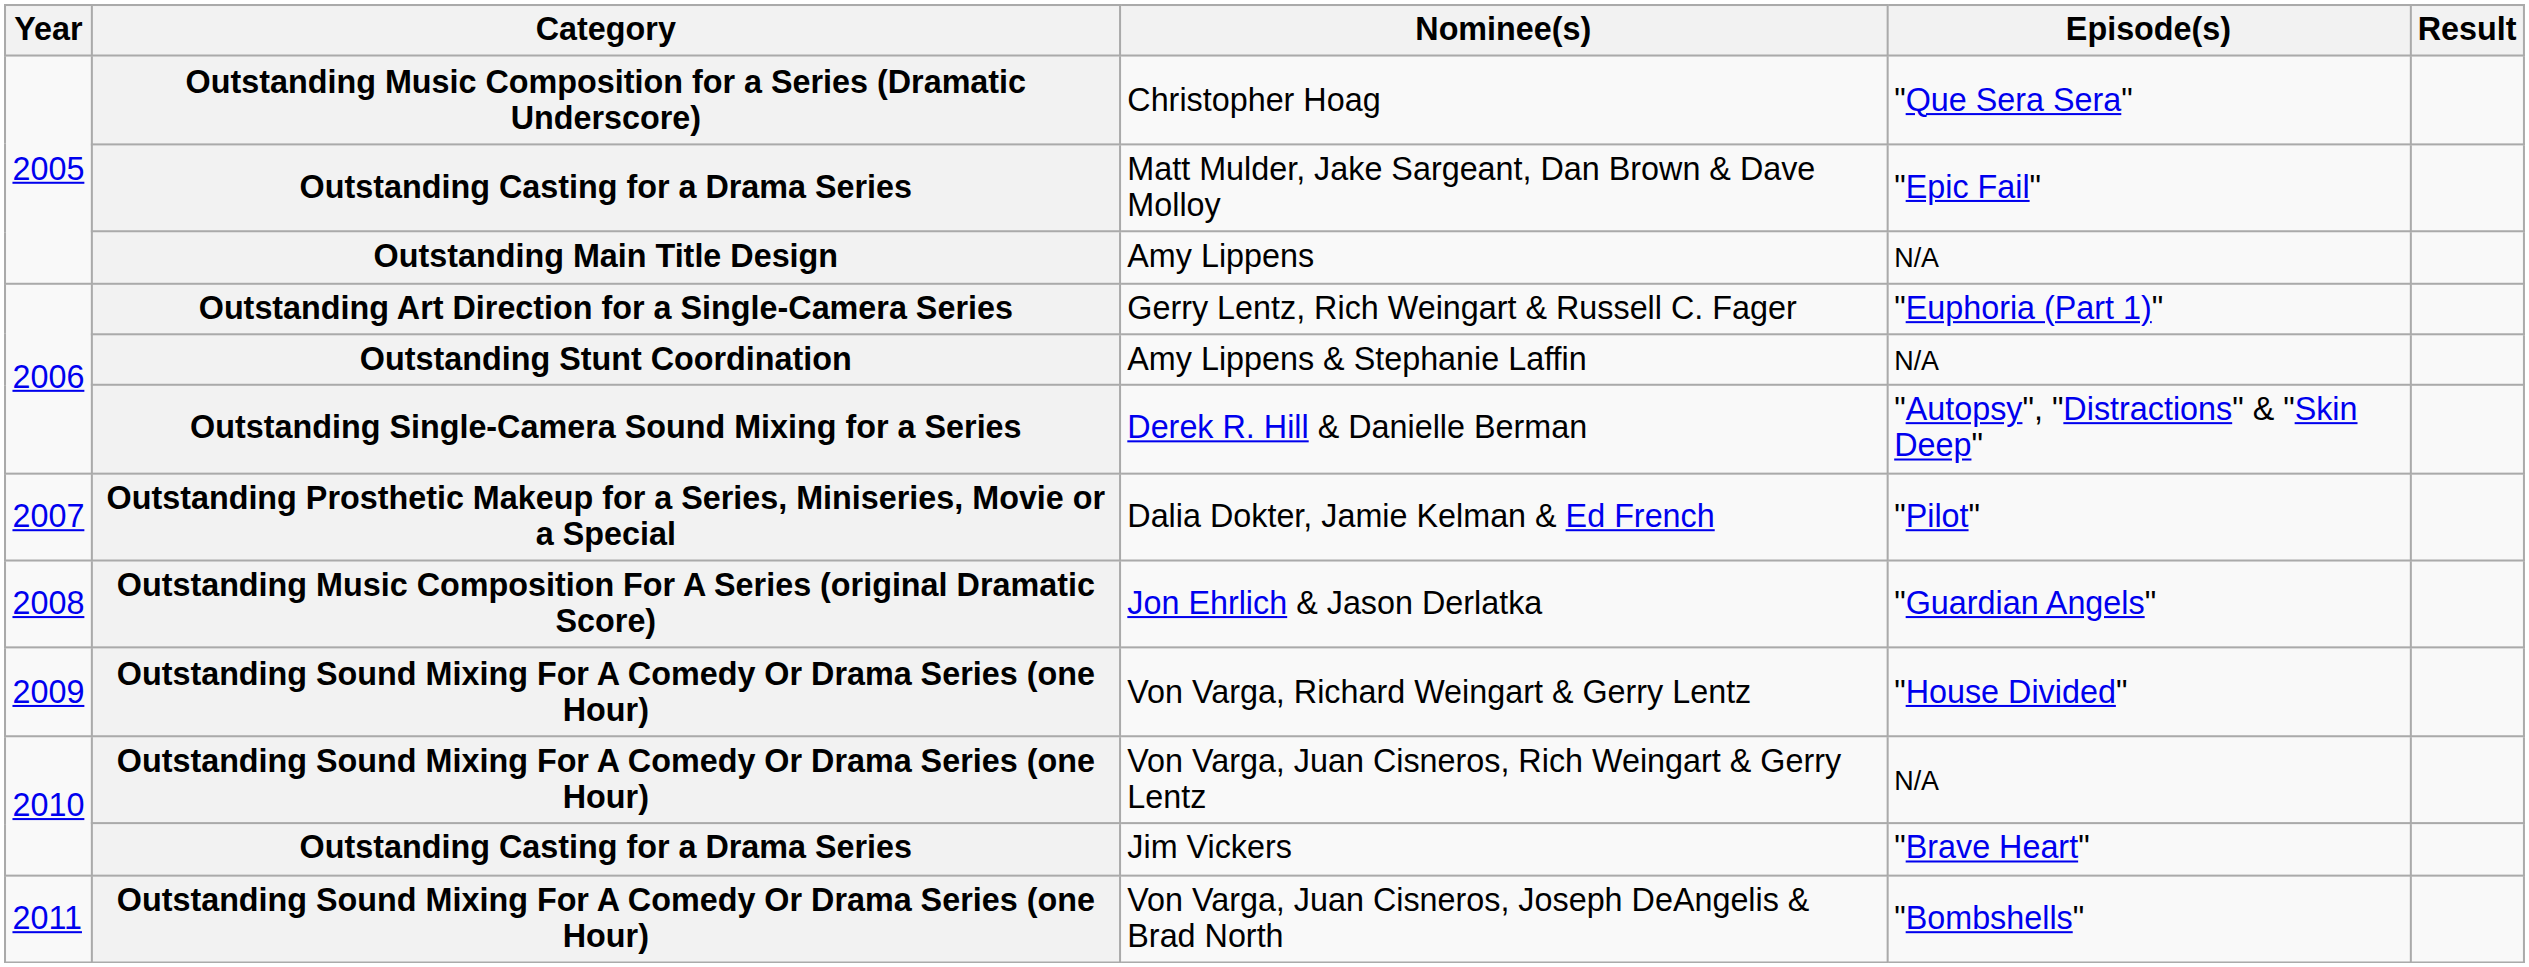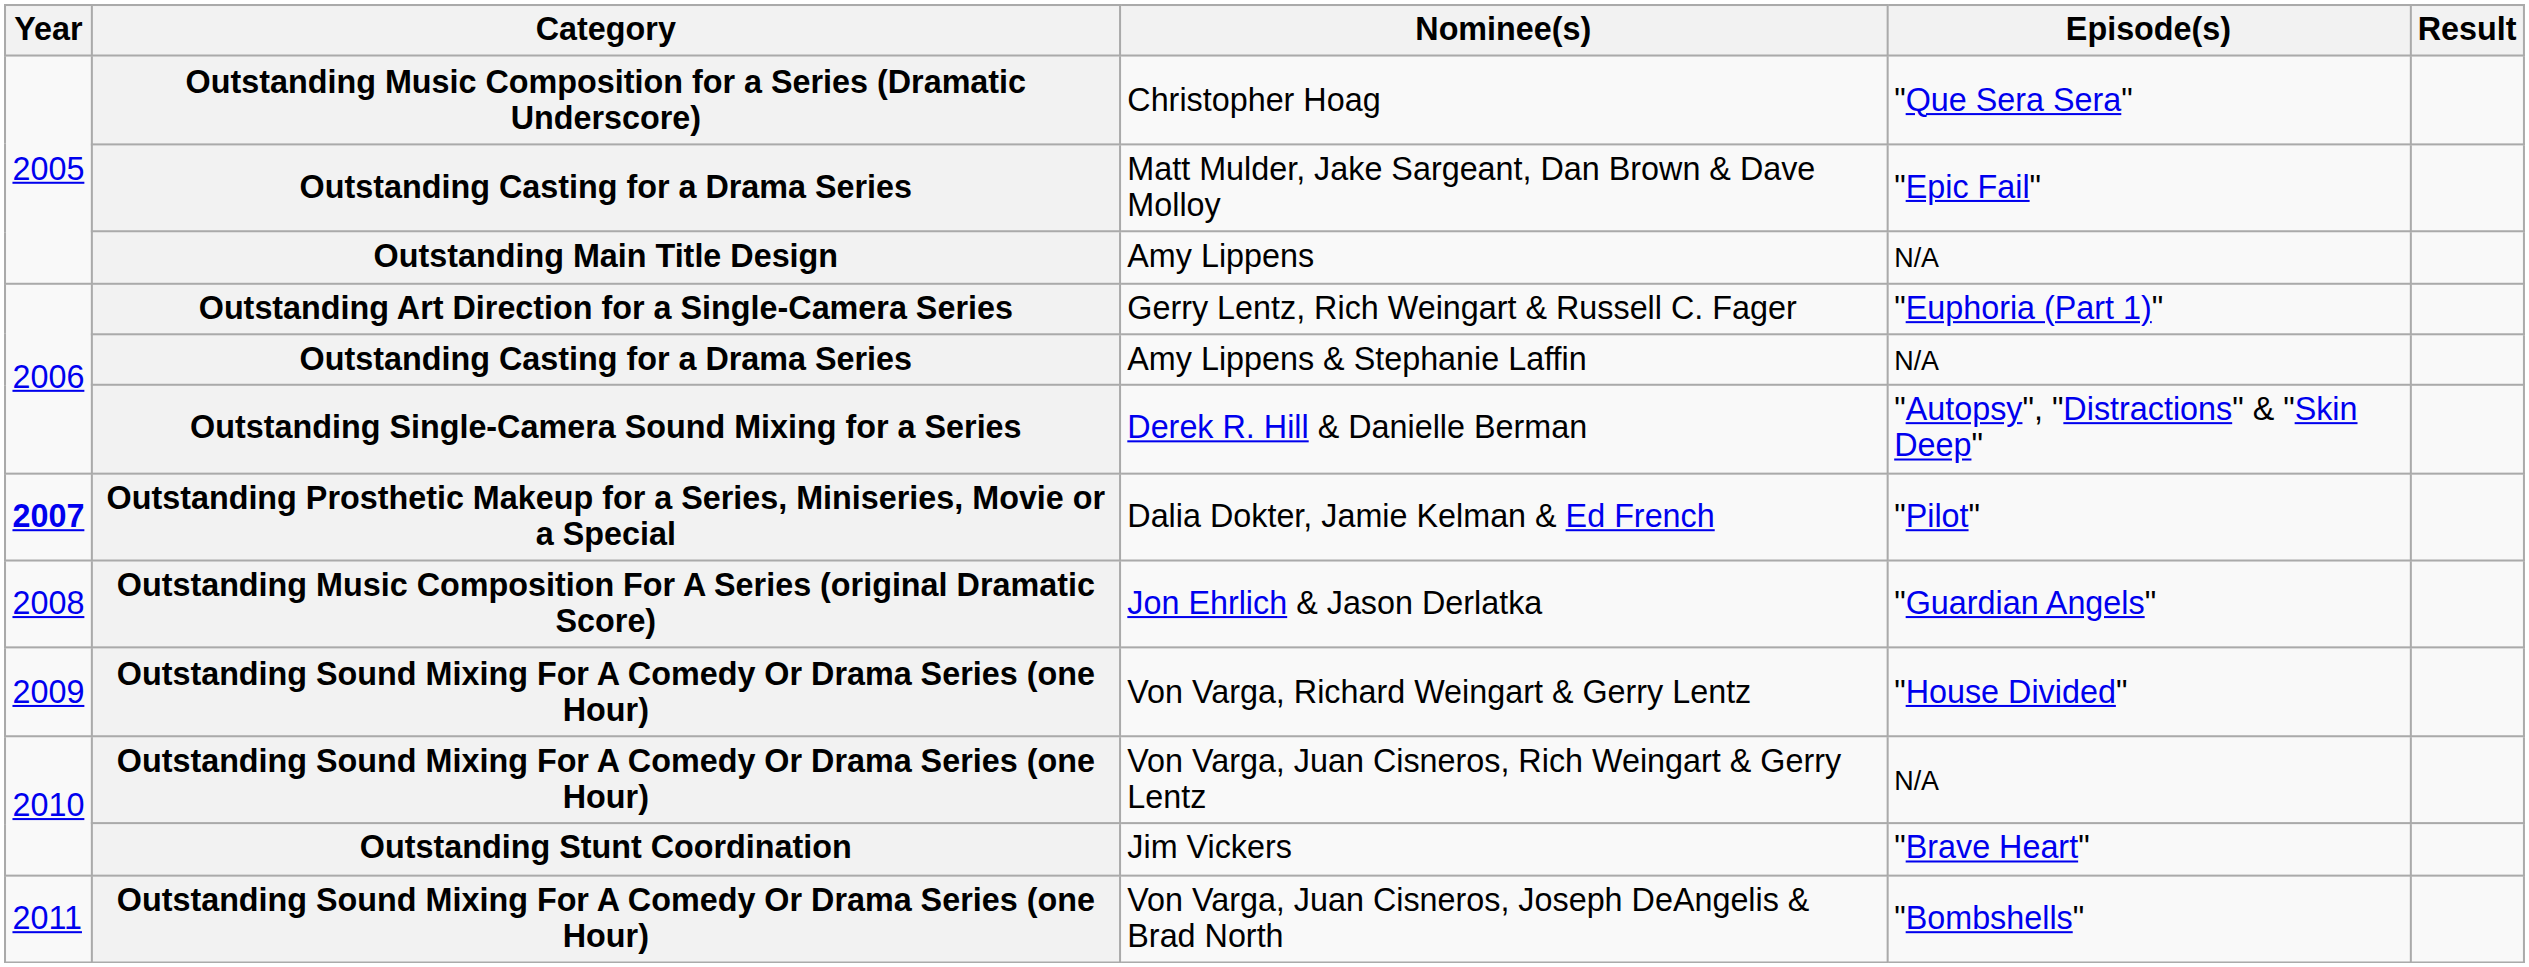 <table class="wikitable plainrowheaders">
 <tr>
 <th scope="col">Year</th>
 <th scope="col">Category</th>
 <th scope="col">Nominee(s)</th>
 <th scope="col">Episode(s)</th>
 <th scope="col">Result</th>
 </tr>
 <tr>
 <td rowspan="3"><a href='#'>2005</a></td>
 <th scope="row">Outstanding Music Composition for a Series (Dramatic Underscore)</th>
 <td>Christopher Hoag</td>
 <td>"<a href='#'>Que Sera Sera</a>"</td>
 <td></td>
 </tr>
 <tr>
 <th scope="row">Outstanding Casting for a Drama Series</th>
 <td>Matt Mulder, Jake Sargeant, Dan Brown & Dave Molloy</td>
 <td>"<a href='#'>Epic Fail</a>"</td>
 <td></td>
 </tr>
 <tr>
 <th scope="row">Outstanding Main Title Design</th>
 <td>Amy Lippens</td>
 <td><div><small>N/A</small></div></td>
 <td></td>
 </tr>
 <tr>
 <td rowspan="3"><a href='#'>2006</a></td>
 <th scope="row">Outstanding Art Direction for a Single-Camera Series</th>
 <td>Gerry Lentz, Rich Weingart & Russell C. Fager</td>
 <td>"<a href='#'>Euphoria (Part 1)</a>"</td>
 <td></td>
 </tr>
 <tr>
-<th scope="row">Outstanding Stunt Coordination</th>
+<th scope="row">Outstanding Casting for a Drama Series</th>
 <td>Amy Lippens & Stephanie Laffin</td>
 <td><div><small>N/A</small></div></td>
 <td></td>
 </tr>
 <tr>
 <th scope="row">Outstanding Single-Camera Sound Mixing for a Series</th>
 <td><a href='#'>Derek R. Hill</a> & Danielle Berman</td>
 <td>"<a href='#'>Autopsy</a>", "<a href='#'>Distractions</a>" & "<a href='#'>Skin Deep</a>"</td>
 <td></td>
 </tr>
 <tr>
-<td><a href='#'>2007</a></td>
+<td><strong><a href='#'>2007</a></strong></td>
 <th scope="row">Outstanding Prosthetic Makeup for a Series, Miniseries, Movie or a Special</th>
 <td>Dalia Dokter, Jamie Kelman & <a href='#'>Ed French</a></td>
 <td>"<a href='#'>Pilot</a>"</td>
 <td></td>
 </tr>
 <tr>
 <td><a href='#'>2008</a></td>
 <th scope="row">Outstanding Music Composition For A Series (original Dramatic Score)</th>
 <td><a href='#'>Jon Ehrlich</a> & Jason Derlatka</td>
 <td>"<a href='#'>Guardian Angels</a>"</td>
 <td></td>
 </tr>
 <tr>
 <td><a href='#'>2009</a></td>
 <th scope="row">Outstanding Sound Mixing For A Comedy Or Drama Series (one Hour)</th>
 <td>Von Varga, Richard Weingart & Gerry Lentz</td>
 <td>"<a href='#'>House Divided</a>"</td>
 <td></td>
 </tr>
 <tr>
 <td rowspan="2"><a href='#'>2010</a></td>
 <th scope="row">Outstanding Sound Mixing For A Comedy Or Drama Series (one Hour)</th>
 <td>Von Varga, Juan Cisneros, Rich Weingart & Gerry Lentz</td>
 <td><div><small>N/A</small></div></td>
 <td></td>
 </tr>
 <tr>
-<th scope="row">Outstanding Casting for a Drama Series</th>
+<th scope="row">Outstanding Stunt Coordination</th>
 <td>Jim Vickers</td>
 <td>"<a href='#'>Brave Heart</a>"</td>
 <td></td>
 </tr>
 <tr>
 <td><a href='#'>2011</a></td>
 <th scope="row">Outstanding Sound Mixing For A Comedy Or Drama Series (one Hour)</th>
 <td>Von Varga, Juan Cisneros, Joseph DeAngelis & Brad North</td>
 <td>"<a href='#'>Bombshells</a>"</td>
 <td></td>
 </tr>
 </table>
